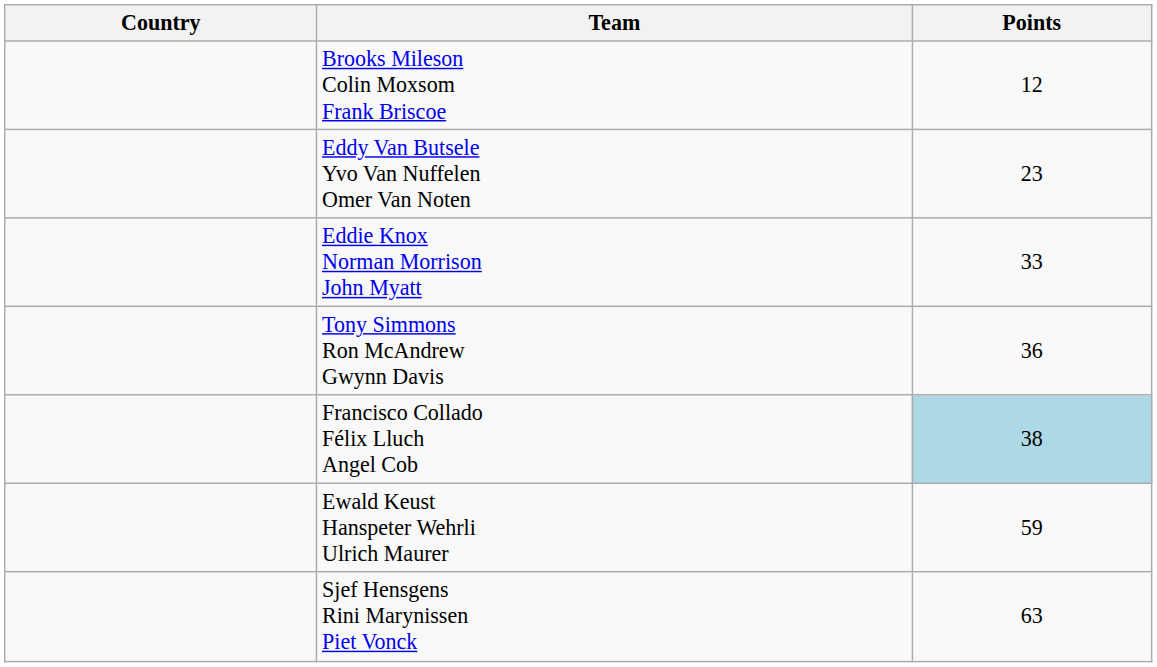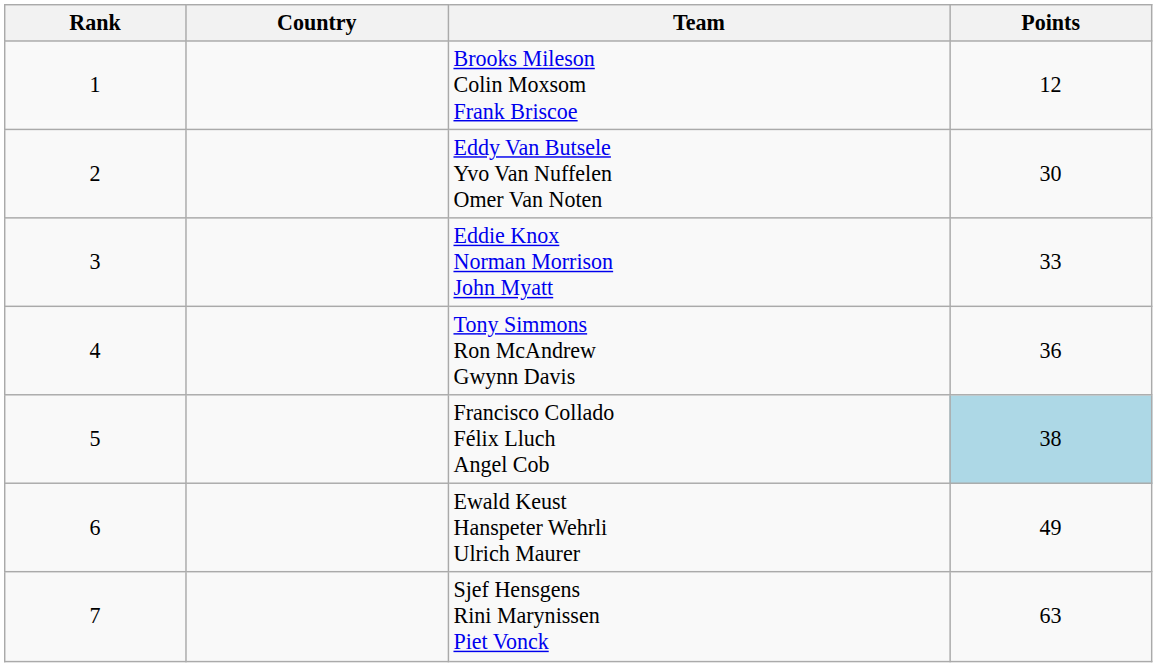 <table class="wikitable sortable" style=" text-align:center; font-size:95%;" width="50%">
 <tr>
+<th>Rank</th>
 <th>Country</th>
 <th>Team</th>
 <th>Points</th>
 </tr>
 <tr>
+<td align=center>1</td>
 <td align=left></td>
 <td align=left><a href='#'>Brooks Mileson</a><br>Colin Moxsom<br><a href='#'>Frank Briscoe</a></td>
 <td>12</td>
 </tr>
 <tr>
+<td align=center>2</td>
 <td align=left></td>
 <td align=left><a href='#'>Eddy Van Butsele</a><br>Yvo Van Nuffelen<br>Omer Van Noten</td>
-<td>23</td>
+<td>30</td>
 </tr>
 <tr>
+<td align=center>3</td>
 <td align=left></td>
 <td align=left><a href='#'>Eddie Knox</a><br><a href='#'>Norman Morrison</a><br><a href='#'>John Myatt</a></td>
 <td>33</td>
 </tr>
 <tr>
+<td align=center>4</td>
 <td align=left></td>
 <td align=left><a href='#'>Tony Simmons</a><br>Ron McAndrew<br>Gwynn Davis</td>
 <td>36</td>
 </tr>
 <tr>
+<td align=center>5</td>
 <td align=left></td>
 <td align=left>Francisco Collado<br>Félix Lluch<br>Angel Cob</td>
 <td style="background: lightblue;">38</td>
 </tr>
 <tr>
+<td align=center>6</td>
 <td align=left></td>
 <td align=left>Ewald Keust<br>Hanspeter Wehrli<br>Ulrich Maurer</td>
-<td>59</td>
+<td>49</td>
 </tr>
 <tr>
+<td align=center>7</td>
 <td align=left></td>
 <td align=left>Sjef Hensgens<br>Rini Marynissen<br><a href='#'>Piet Vonck</a></td>
 <td>63</td>
 </tr>
 </table>
